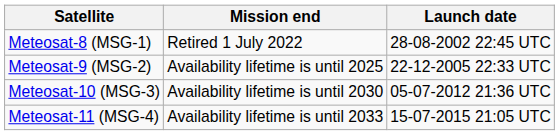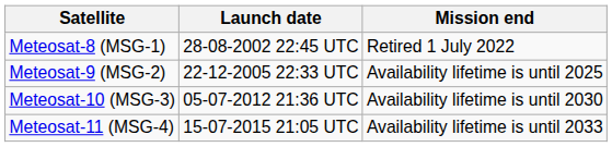 <table class="wikitable" style="float: right;">
 <tr>
 <th>Satellite</th>
+<th>Launch date</th>
 <th>Mission end</th>
-<th>Launch date</th>
 </tr>
 <tr>
 <td><a href='#'>Meteosat-8</a> (MSG-1)</td>
+<td>28-08-2002 22:45 UTC</td>
 <td>Retired 1 July 2022</td>
-<td>28-08-2002 22:45 UTC</td>
 </tr>
 <tr>
 <td><a href='#'>Meteosat-9</a> (MSG-2)</td>
+<td>22-12-2005 22:33 UTC</td>
 <td>Availability lifetime is until 2025</td>
-<td>22-12-2005 22:33 UTC</td>
 </tr>
 <tr>
 <td><a href='#'>Meteosat-10</a> (MSG-3)</td>
+<td>05-07-2012 21:36 UTC</td>
 <td>Availability lifetime is until 2030</td>
-<td>05-07-2012 21:36 UTC</td>
 </tr>
 <tr>
 <td><a href='#'>Meteosat-11</a> (MSG-4)</td>
+<td>15-07-2015 21:05 UTC</td>
 <td>Availability lifetime is until 2033</td>
-<td>15-07-2015 21:05 UTC</td>
 </tr>
 </table>
